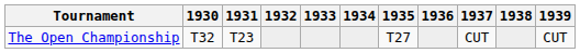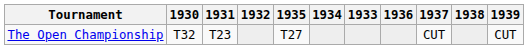 <table class="wikitable" style="font-size:95%;text-align:center;">
 <tr>
 <th>Tournament</th>
 <th>1930</th>
 <th>1931</th>
 <th>1932</th>
+<th>1935</th>
+<th>1934</th>
 <th>1933</th>
-<th>1934</th>
-<th>1935</th>
 <th>1936</th>
 <th>1937</th>
 <th>1938</th>
 <th>1939</th>
 </tr>
 <tr>
 <td align=left><a href='#'>The Open Championship</a></td>
 <td>T32</td>
 <td>T23</td>
 <td style="background:#eeeeee;"></td>
+<td>T27</td>
 <td style="background:#eeeeee;"></td>
 <td style="background:#eeeeee;"></td>
-<td>T27</td>
 <td style="background:#eeeeee;"></td>
 <td>CUT</td>
 <td style="background:#eeeeee;"></td>
 <td>CUT</td>
 </tr>
 </table>
